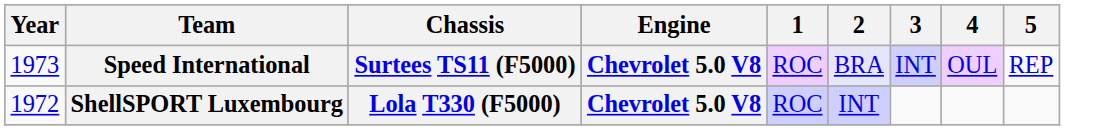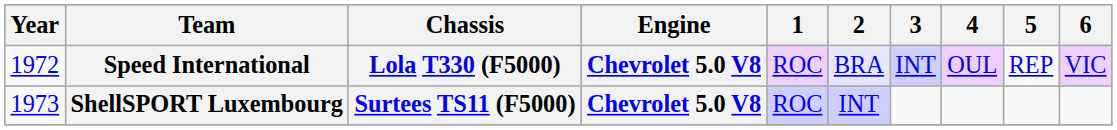 <table class="wikitable" style="text-align:center; font-size:90%">
 <tr>
 <th>Year</th>
 <th>Team</th>
 <th>Chassis</th>
 <th>Engine</th>
 <th>1</th>
 <th>2</th>
 <th>3</th>
 <th>4</th>
 <th>5</th>
+<th>6</th>
 </tr>
 <tr>
-<td><a href='#'>1973</a></td>
+<td><a href='#'>1972</a></td>
 <th>Speed International</th>
-<th><a href='#'>Surtees</a> <a href='#'>TS11</a> (F5000)</th>
+<th><a href='#'>Lola</a> <a href='#'>T330</a> (F5000)</th>
 <th><a href='#'>Chevrolet</a> 5.0 <a href='#'>V8</a></th>
 <td style="background:#EFCFFF;"><a href='#'>ROC</a><br></td>
 <td style="background: lavender;"><a href='#'>BRA</a></td>
 <td style="background:#CFCFFF;"><a href='#'>INT</a><br></td>
 <td style="background:#EFCFFF;"><a href='#'>OUL</a><br></td>
 <td><a href='#'>REP</a></td>
+<td style="background:#EFCFFF;"><a href='#'>VIC</a><br></td>
 </tr>
 <tr>
-<td><a href='#'>1972</a></td>
+<td><a href='#'>1973</a></td>
 <th>ShellSPORT Luxembourg</th>
-<th><a href='#'>Lola</a> <a href='#'>T330</a> (F5000)</th>
+<th><a href='#'>Surtees</a> <a href='#'>TS11</a> (F5000)</th>
 <th><a href='#'>Chevrolet</a> 5.0 <a href='#'>V8</a></th>
 <td style="background:#CFCFFF;"><a href='#'>ROC</a><br></td>
 <td style="background:#CFCFFF;"><a href='#'>INT</a><br></td>
 <td></td>
 <td></td>
 <td></td>
+<td></td>
 </tr>
 </table>
